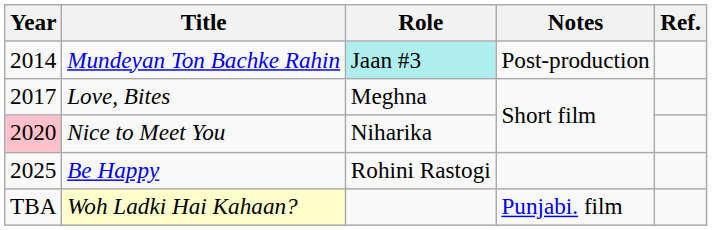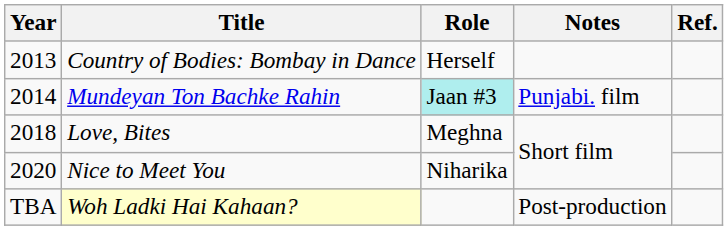 <table class="wikitable sortable">
 <tr>
 <th>Year</th>
 <th>Title</th>
 <th>Role</th>
 <th class="unsortable">Notes</th>
 <th class="unsortable">Ref.</th>
 </tr>
 <tr>
+<td>2013</td>
+<td><em>Country of Bodies: Bombay in Dance</em></td>
+<td>Herself</td>
+<td></td>
+<td></td>
+</tr>
+<tr>
 <td>2014</td>
 <td><em><a href='#'>Mundeyan Ton Bachke Rahin</a></em></td>
 <td style="background: paleturquoise;">Jaan #3</td>
-<td>Post-production</td>
+<td><a href='#'>Punjabi.</a> film</td>
 <td></td>
 </tr>
 <tr>
-<td>2017</td>
+<td>2018</td>
 <td><em>Love, Bites</em></td>
 <td>Meghna</td>
 <td rowspan="2">Short film</td>
 <td></td>
 </tr>
 <tr>
-<td style="background: pink;">2020</td>
+<td>2020</td>
 <td><em>Nice to Meet You</em></td>
 <td>Niharika</td>
-<td></td>
-</tr>
-<tr>
-<td>2025</td>
-<td><em><a href='#'>Be Happy</a></em></td>
-<td>Rohini Rastogi</td>
-<td></td>
 <td></td>
 </tr>
 <tr>
 <td>TBA</td>
 <td style="background:#FFFFCC;"><em>Woh Ladki Hai Kahaan?</em> </td>
 <td></td>
-<td><a href='#'>Punjabi.</a> film</td>
+<td>Post-production</td>
 <td></td>
 </tr>
 </table>
